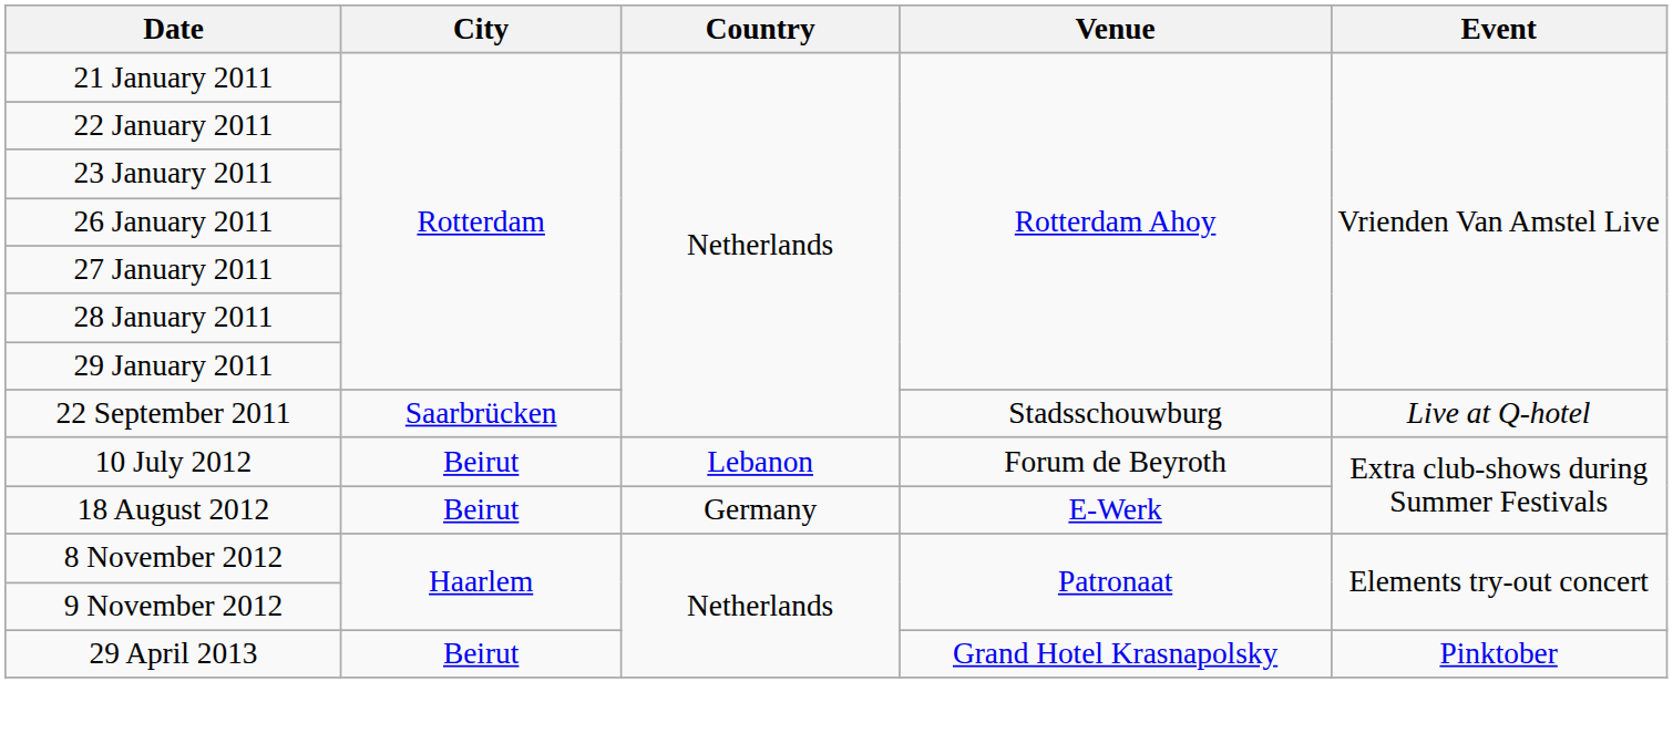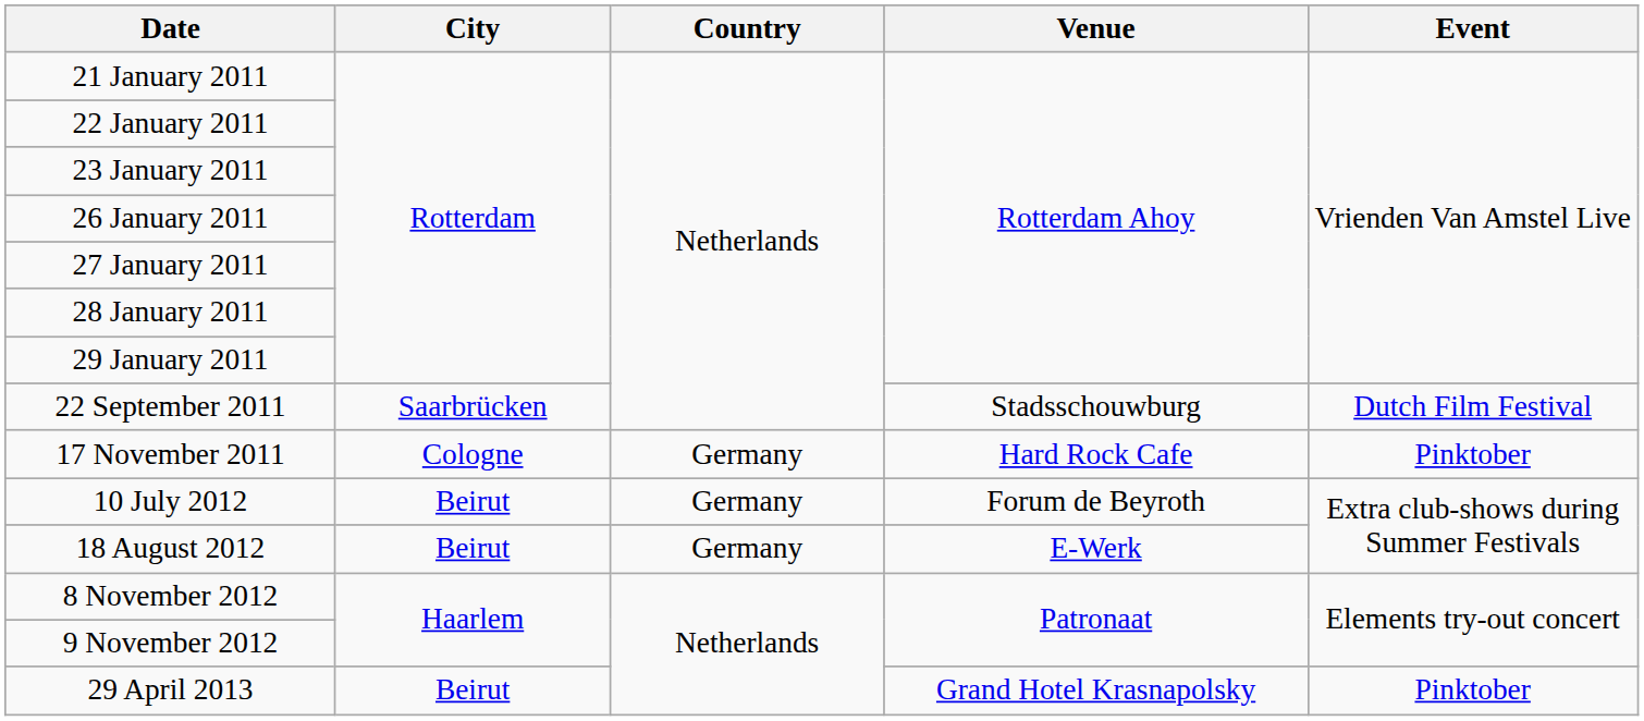 <table class="wikitable" style="text-align:center;">
 <tr>
 <th width="170">Date</th>
 <th width="140">City</th>
 <th width="140">Country</th>
 <th width="220">Venue</th>
 <th width="170">Event</th>
 </tr>
 <tr>
 <td>21 January 2011</td>
 <td rowspan="7"><a href='#'>Rotterdam</a></td>
 <td rowspan="8">Netherlands</td>
 <td rowspan="7"><a href='#'>Rotterdam Ahoy</a></td>
 <td rowspan="7">Vrienden Van Amstel Live</td>
 </tr>
 <tr>
 <td>22 January 2011</td>
 </tr>
 <tr>
 <td>23 January 2011</td>
 </tr>
 <tr>
 <td>26 January 2011</td>
 </tr>
 <tr>
 <td>27 January 2011</td>
 </tr>
 <tr>
 <td>28 January 2011</td>
 </tr>
 <tr>
 <td>29 January 2011</td>
 </tr>
 <tr>
 <td>22 September 2011</td>
 <td><a href='#'>Saarbrücken</a></td>
 <td>Stadsschouwburg</td>
-<td><em>Live at Q-hotel</em></td>
+<td><a href='#'>Dutch Film Festival</a></td>
+</tr>
+<tr>
+<td>17 November 2011</td>
+<td><a href='#'>Cologne</a></td>
+<td>Germany</td>
+<td><a href='#'>Hard Rock Cafe</a></td>
+<td><a href='#'>Pinktober</a></td>
 </tr>
 <tr>
 <td>10 July 2012</td>
 <td><a href='#'>Beirut</a></td>
-<td><a href='#'>Lebanon</a></td>
+<td>Germany</td>
 <td>Forum de Beyroth</td>
 <td rowspan="2">Extra club-shows during Summer Festivals</td>
 </tr>
 <tr>
 <td>18 August 2012</td>
 <td><a href='#'>Beirut</a></td>
 <td>Germany</td>
 <td><a href='#'>E-Werk</a></td>
 </tr>
 <tr>
 <td>8 November 2012</td>
 <td rowspan="2"><a href='#'>Haarlem</a></td>
 <td rowspan="3">Netherlands</td>
 <td rowspan="2"><a href='#'>Patronaat</a></td>
 <td rowspan="2">Elements try-out concert</td>
 </tr>
 <tr>
 <td>9 November 2012</td>
 </tr>
 <tr>
 <td>29 April 2013</td>
 <td><a href='#'>Beirut</a></td>
 <td><a href='#'>Grand Hotel Krasnapolsky</a></td>
 <td><a href='#'>Pinktober</a></td>
 </tr>
 </table>
